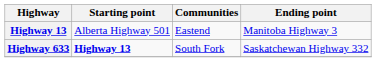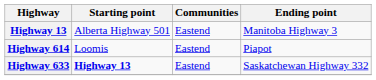 <table class="wikitable"  style="margin:0 auto; line-height:normal;">
 <tr>
 <th>Highway</th>
 <th>Starting point</th>
 <th>Communities</th>
 <th>Ending point</th>
 </tr>
 <tr>
 <th><a href='#'>Highway 13</a></th>
 <td><a href='#'>Alberta Highway 501</a></td>
 <td><a href='#'>Eastend</a></td>
 <td><a href='#'>Manitoba Highway 3</a></td>
 </tr>
 <tr>
+<th><a href='#'>Highway 614</a></th>
+<td><a href='#'>Loomis</a></td>
+<td><a href='#'>Eastend</a></td>
+<td><a href='#'>Piapot</a></td>
+</tr>
+<tr>
 <th><a href='#'>Highway 633</a></th>
 <td><strong><a href='#'>Highway 13</a></strong></td>
-<td><a href='#'>South Fork</a></td>
+<td><a href='#'>Eastend</a></td>
 <td><a href='#'>Saskatchewan Highway 332</a></td>
 </tr>
 <tr>
 </tr>
 </table>
